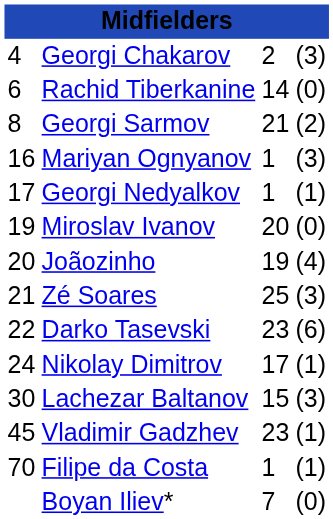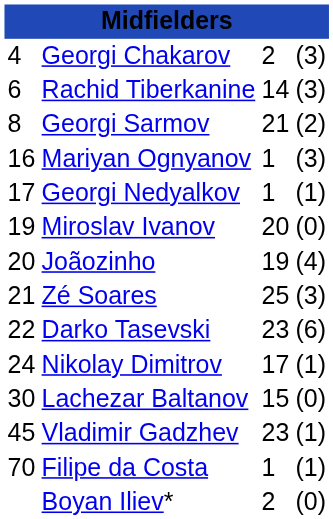 <table class="toccolours" border="0" cellpadding="2" cellspacing="0" align="left" style="margin:0.5em;">
 <tr>
 <th colspan="4" align="center" bgcolor="#2049B7"><span>Midfielders</span></th>
 </tr>
 <tr>
 <td>4</td>
 <td> <a href='#'>Georgi Chakarov</a></td>
 <td>2</td>
 <td>(3)</td>
 </tr>
 <tr>
 <td>6</td>
 <td> <a href='#'>Rachid Tiberkanine</a></td>
 <td>14</td>
-<td>(0)</td>
+<td>(3)</td>
 </tr>
 <tr>
 <td>8</td>
 <td> <a href='#'>Georgi Sarmov</a></td>
 <td>21</td>
 <td>(2)</td>
 </tr>
 <tr>
 <td>16</td>
 <td> <a href='#'>Mariyan Ognyanov</a></td>
 <td>1</td>
 <td>(3)</td>
 </tr>
 <tr>
 <td>17</td>
 <td> <a href='#'>Georgi Nedyalkov</a></td>
 <td>1</td>
 <td>(1)</td>
 </tr>
 <tr>
 <td>19</td>
 <td> <a href='#'>Miroslav Ivanov</a></td>
 <td>20</td>
 <td>(0)</td>
 </tr>
 <tr>
 <td>20</td>
 <td> <a href='#'>Joãozinho</a></td>
 <td>19</td>
 <td>(4)</td>
 </tr>
 <tr>
 <td>21</td>
 <td> <a href='#'>Zé Soares</a></td>
 <td>25</td>
 <td>(3)</td>
 </tr>
 <tr>
 <td>22</td>
 <td> <a href='#'>Darko Tasevski</a></td>
 <td>23</td>
 <td>(6)</td>
 </tr>
 <tr>
 <td>24</td>
 <td> <a href='#'>Nikolay Dimitrov</a></td>
 <td>17</td>
 <td>(1)</td>
 </tr>
 <tr>
 <td>30</td>
 <td> <a href='#'>Lachezar Baltanov</a></td>
 <td>15</td>
-<td>(3)</td>
+<td>(0)</td>
 </tr>
 <tr>
 <td>45</td>
 <td> <a href='#'>Vladimir Gadzhev</a></td>
 <td>23</td>
 <td>(1)</td>
 </tr>
 <tr>
 <td>70</td>
 <td> <a href='#'>Filipe da Costa</a></td>
 <td>1</td>
 <td>(1)</td>
 </tr>
 <tr>
 <td></td>
 <td> <a href='#'>Boyan Iliev</a>*</td>
-<td>7</td>
+<td>2</td>
 <td>(0)</td>
 </tr>
 <tr>
 </tr>
 </table>
